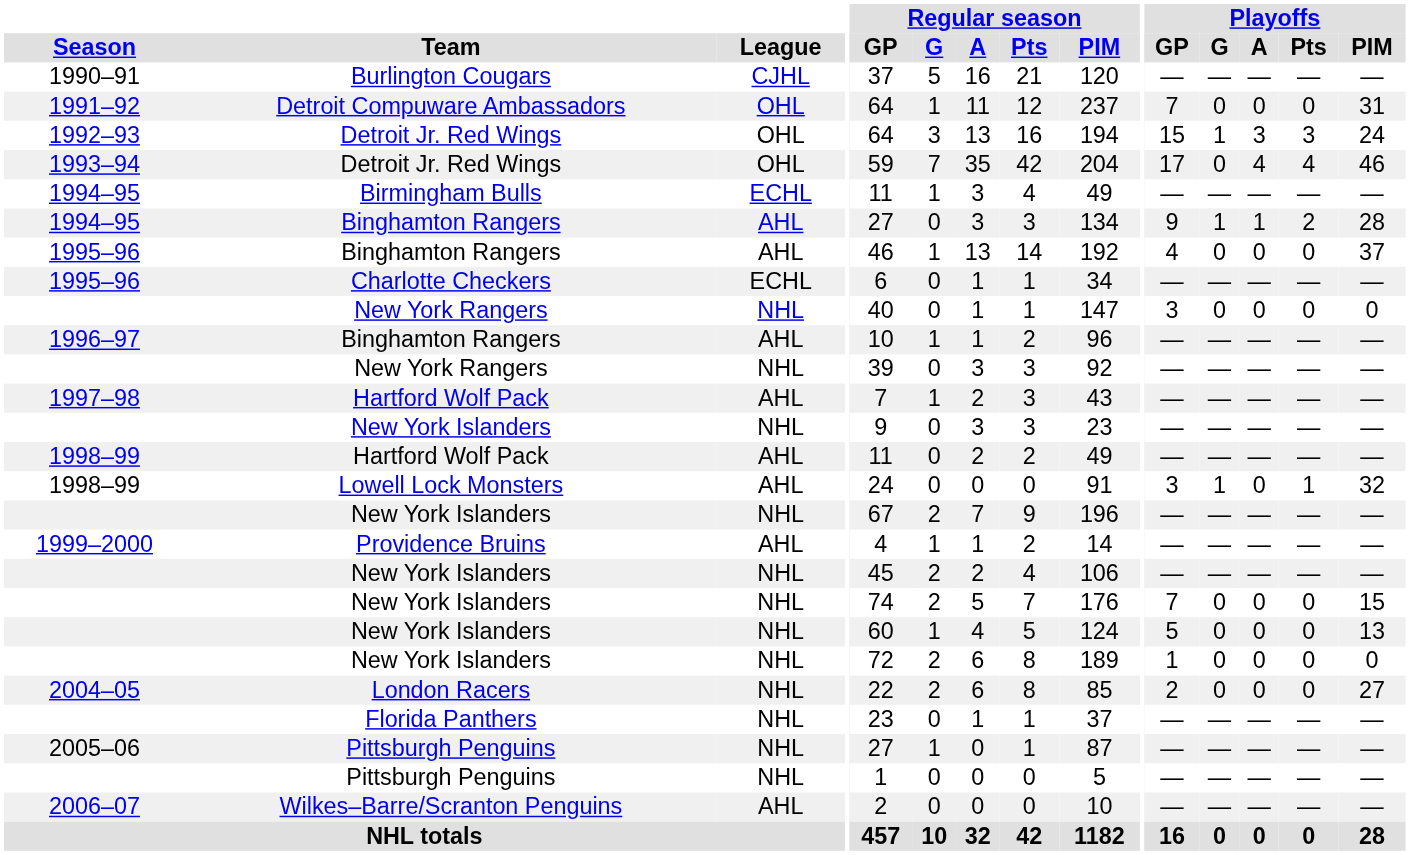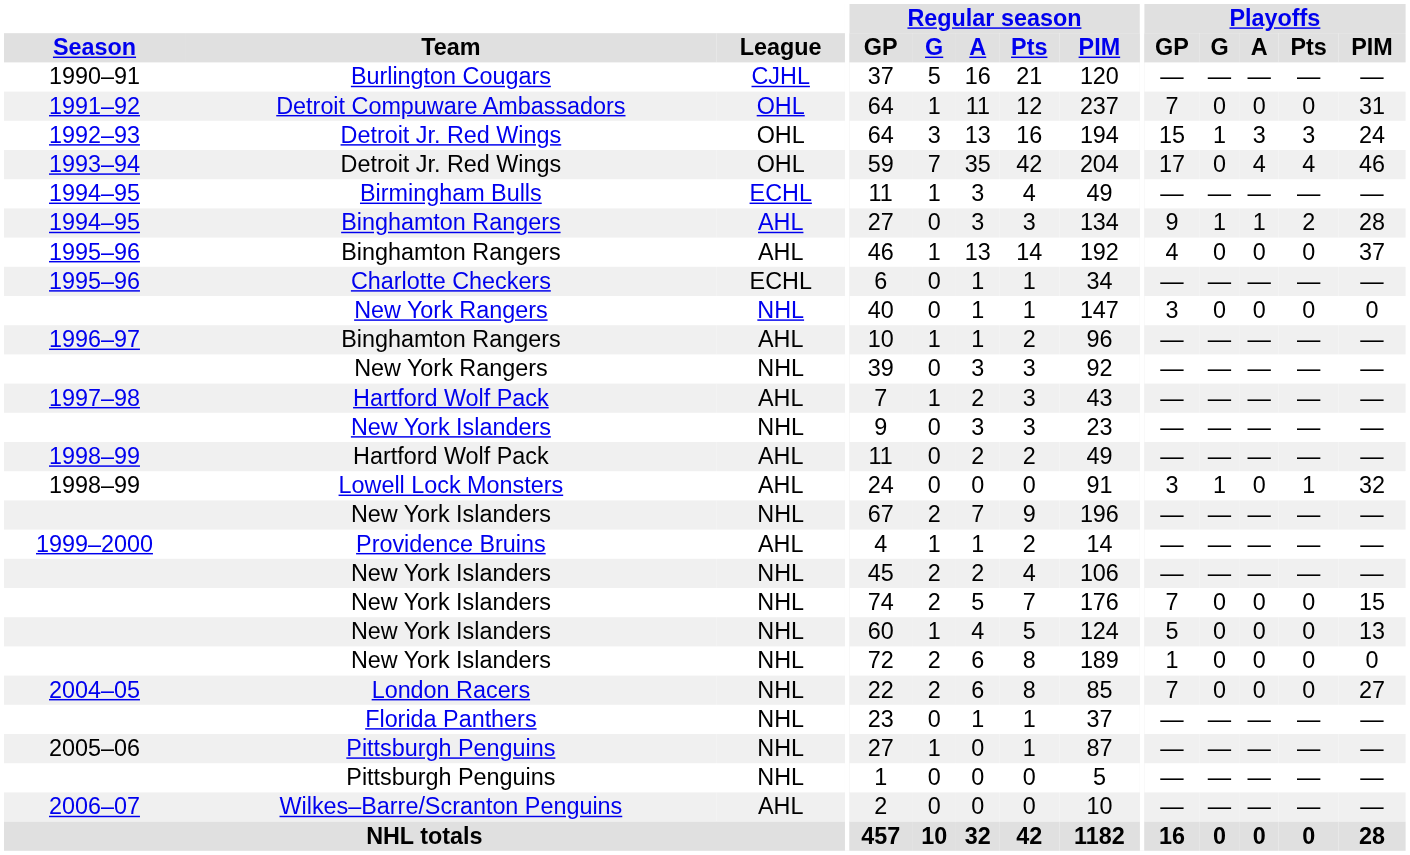 <table border="0" cellpadding="1" cellspacing="0" style="text-align:center; width:60em">
 <tr bgcolor="#e0e0e0">
 <th colspan="3" bgcolor="#ffffff"></th>
 <th rowspan="99" bgcolor="#ffffff"></th>
 <th colspan="5"><a href='#'>Regular season</a></th>
 <th rowspan="99" bgcolor="#ffffff"></th>
 <th colspan="5"><a href='#'>Playoffs</a></th>
 </tr>
 <tr bgcolor="#e0e0e0">
 <th><a href='#'>Season</a></th>
 <th>Team</th>
 <th>League</th>
 <th>GP</th>
 <th><a href='#'>G</a></th>
 <th><a href='#'>A</a></th>
 <th><a href='#'>Pts</a></th>
 <th><a href='#'>PIM</a></th>
 <th>GP</th>
 <th>G</th>
 <th>A</th>
 <th>Pts</th>
 <th>PIM</th>
 </tr>
 <tr>
 <td>1990–91</td>
 <td><a href='#'>Burlington Cougars</a></td>
 <td><a href='#'>CJHL</a></td>
 <td>37</td>
 <td>5</td>
 <td>16</td>
 <td>21</td>
 <td>120</td>
 <td>—</td>
 <td>—</td>
 <td>—</td>
 <td>—</td>
 <td>—</td>
 </tr>
 <tr bgcolor="#f0f0f0">
 <td><a href='#'>1991–92</a></td>
 <td><a href='#'>Detroit Compuware Ambassadors</a></td>
 <td><a href='#'>OHL</a></td>
 <td>64</td>
 <td>1</td>
 <td>11</td>
 <td>12</td>
 <td>237</td>
 <td>7</td>
 <td>0</td>
 <td>0</td>
 <td>0</td>
 <td>31</td>
 </tr>
 <tr>
 <td><a href='#'>1992–93</a></td>
 <td><a href='#'>Detroit Jr. Red Wings</a></td>
 <td>OHL</td>
 <td>64</td>
 <td>3</td>
 <td>13</td>
 <td>16</td>
 <td>194</td>
 <td>15</td>
 <td>1</td>
 <td>3</td>
 <td>3</td>
 <td>24</td>
 </tr>
 <tr bgcolor="#f0f0f0">
 <td><a href='#'>1993–94</a></td>
 <td>Detroit Jr. Red Wings</td>
 <td>OHL</td>
 <td>59</td>
 <td>7</td>
 <td>35</td>
 <td>42</td>
 <td>204</td>
 <td>17</td>
 <td>0</td>
 <td>4</td>
 <td>4</td>
 <td>46</td>
 </tr>
 <tr>
 <td><a href='#'>1994–95</a></td>
 <td><a href='#'>Birmingham Bulls</a></td>
 <td><a href='#'>ECHL</a></td>
 <td>11</td>
 <td>1</td>
 <td>3</td>
 <td>4</td>
 <td>49</td>
 <td>—</td>
 <td>—</td>
 <td>—</td>
 <td>—</td>
 <td>—</td>
 </tr>
 <tr bgcolor="#f0f0f0">
 <td><a href='#'>1994–95</a></td>
 <td><a href='#'>Binghamton Rangers</a></td>
 <td><a href='#'>AHL</a></td>
 <td>27</td>
 <td>0</td>
 <td>3</td>
 <td>3</td>
 <td>134</td>
 <td>9</td>
 <td>1</td>
 <td>1</td>
 <td>2</td>
 <td>28</td>
 </tr>
 <tr>
 <td><a href='#'>1995–96</a></td>
 <td>Binghamton Rangers</td>
 <td>AHL</td>
 <td>46</td>
 <td>1</td>
 <td>13</td>
 <td>14</td>
 <td>192</td>
 <td>4</td>
 <td>0</td>
 <td>0</td>
 <td>0</td>
 <td>37</td>
 </tr>
 <tr bgcolor="#f0f0f0">
 <td><a href='#'>1995–96</a></td>
 <td><a href='#'>Charlotte Checkers</a></td>
 <td>ECHL</td>
 <td>6</td>
 <td>0</td>
 <td>1</td>
 <td>1</td>
 <td>34</td>
 <td>—</td>
 <td>—</td>
 <td>—</td>
 <td>—</td>
 <td>—</td>
 </tr>
 <tr>
 <td></td>
 <td><a href='#'>New York Rangers</a></td>
 <td><a href='#'>NHL</a></td>
 <td>40</td>
 <td>0</td>
 <td>1</td>
 <td>1</td>
 <td>147</td>
 <td>3</td>
 <td>0</td>
 <td>0</td>
 <td>0</td>
 <td>0</td>
 </tr>
 <tr bgcolor="#f0f0f0">
 <td><a href='#'>1996–97</a></td>
 <td>Binghamton Rangers</td>
 <td>AHL</td>
 <td>10</td>
 <td>1</td>
 <td>1</td>
 <td>2</td>
 <td>96</td>
 <td>—</td>
 <td>—</td>
 <td>—</td>
 <td>—</td>
 <td>—</td>
 </tr>
 <tr>
 <td></td>
 <td>New York Rangers</td>
 <td>NHL</td>
 <td>39</td>
 <td>0</td>
 <td>3</td>
 <td>3</td>
 <td>92</td>
 <td>—</td>
 <td>—</td>
 <td>—</td>
 <td>—</td>
 <td>—</td>
 </tr>
 <tr bgcolor="#f0f0f0">
 <td><a href='#'>1997–98</a></td>
 <td><a href='#'>Hartford Wolf Pack</a></td>
 <td>AHL</td>
 <td>7</td>
 <td>1</td>
 <td>2</td>
 <td>3</td>
 <td>43</td>
 <td>—</td>
 <td>—</td>
 <td>—</td>
 <td>—</td>
 <td>—</td>
 </tr>
 <tr>
 <td></td>
 <td><a href='#'>New York Islanders</a></td>
 <td>NHL</td>
 <td>9</td>
 <td>0</td>
 <td>3</td>
 <td>3</td>
 <td>23</td>
 <td>—</td>
 <td>—</td>
 <td>—</td>
 <td>—</td>
 <td>—</td>
 </tr>
 <tr bgcolor="#f0f0f0">
 <td><a href='#'>1998–99</a></td>
 <td>Hartford Wolf Pack</td>
 <td>AHL</td>
 <td>11</td>
 <td>0</td>
 <td>2</td>
 <td>2</td>
 <td>49</td>
 <td>—</td>
 <td>—</td>
 <td>—</td>
 <td>—</td>
 <td>—</td>
 </tr>
 <tr>
 <td>1998–99</td>
 <td><a href='#'>Lowell Lock Monsters</a></td>
 <td>AHL</td>
 <td>24</td>
 <td>0</td>
 <td>0</td>
 <td>0</td>
 <td>91</td>
 <td>3</td>
 <td>1</td>
 <td>0</td>
 <td>1</td>
 <td>32</td>
 </tr>
 <tr bgcolor="#f0f0f0">
 <td></td>
 <td>New York Islanders</td>
 <td>NHL</td>
 <td>67</td>
 <td>2</td>
 <td>7</td>
 <td>9</td>
 <td>196</td>
 <td>—</td>
 <td>—</td>
 <td>—</td>
 <td>—</td>
 <td>—</td>
 </tr>
 <tr>
 <td><a href='#'>1999–2000</a></td>
 <td><a href='#'>Providence Bruins</a></td>
 <td>AHL</td>
 <td>4</td>
 <td>1</td>
 <td>1</td>
 <td>2</td>
 <td>14</td>
 <td>—</td>
 <td>—</td>
 <td>—</td>
 <td>—</td>
 <td>—</td>
 </tr>
 <tr bgcolor="#f0f0f0">
 <td></td>
 <td>New York Islanders</td>
 <td>NHL</td>
 <td>45</td>
 <td>2</td>
 <td>2</td>
 <td>4</td>
 <td>106</td>
 <td>—</td>
 <td>—</td>
 <td>—</td>
 <td>—</td>
 <td>—</td>
 </tr>
 <tr>
 <td></td>
 <td>New York Islanders</td>
 <td>NHL</td>
 <td>74</td>
 <td>2</td>
 <td>5</td>
 <td>7</td>
 <td>176</td>
 <td>7</td>
 <td>0</td>
 <td>0</td>
 <td>0</td>
 <td>15</td>
 </tr>
 <tr bgcolor="#f0f0f0">
 <td></td>
 <td>New York Islanders</td>
 <td>NHL</td>
 <td>60</td>
 <td>1</td>
 <td>4</td>
 <td>5</td>
 <td>124</td>
 <td>5</td>
 <td>0</td>
 <td>0</td>
 <td>0</td>
 <td>13</td>
 </tr>
 <tr>
 <td></td>
 <td>New York Islanders</td>
 <td>NHL</td>
 <td>72</td>
 <td>2</td>
 <td>6</td>
 <td>8</td>
 <td>189</td>
 <td>1</td>
 <td>0</td>
 <td>0</td>
 <td>0</td>
 <td>0</td>
 </tr>
 <tr bgcolor="#f0f0f0">
 <td><a href='#'>2004–05</a></td>
 <td><a href='#'>London Racers</a></td>
 <td>NHL</td>
 <td>22</td>
 <td>2</td>
 <td>6</td>
 <td>8</td>
 <td>85</td>
-<td>2</td>
+<td>7</td>
 <td>0</td>
 <td>0</td>
 <td>0</td>
 <td>27</td>
 </tr>
 <tr>
 <td></td>
 <td><a href='#'>Florida Panthers</a></td>
 <td>NHL</td>
 <td>23</td>
 <td>0</td>
 <td>1</td>
 <td>1</td>
 <td>37</td>
 <td>—</td>
 <td>—</td>
 <td>—</td>
 <td>—</td>
 <td>—</td>
 </tr>
 <tr bgcolor="#f0f0f0">
 <td>2005–06</td>
 <td><a href='#'>Pittsburgh Penguins</a></td>
 <td>NHL</td>
 <td>27</td>
 <td>1</td>
 <td>0</td>
 <td>1</td>
 <td>87</td>
 <td>—</td>
 <td>—</td>
 <td>—</td>
 <td>—</td>
 <td>—</td>
 </tr>
 <tr>
 <td></td>
 <td>Pittsburgh Penguins</td>
 <td>NHL</td>
 <td>1</td>
 <td>0</td>
 <td>0</td>
 <td>0</td>
 <td>5</td>
 <td>—</td>
 <td>—</td>
 <td>—</td>
 <td>—</td>
 <td>—</td>
 </tr>
 <tr bgcolor="#f0f0f0">
 <td><a href='#'>2006–07</a></td>
 <td><a href='#'>Wilkes–Barre/Scranton Penguins</a></td>
 <td>AHL</td>
 <td>2</td>
 <td>0</td>
 <td>0</td>
 <td>0</td>
 <td>10</td>
 <td>—</td>
 <td>—</td>
 <td>—</td>
 <td>—</td>
 <td>—</td>
 </tr>
 <tr bgcolor="#e0e0e0">
 <th colspan="3">NHL totals</th>
 <th>457</th>
 <th>10</th>
 <th>32</th>
 <th>42</th>
 <th>1182</th>
 <th>16</th>
 <th>0</th>
 <th>0</th>
 <th>0</th>
 <th>28</th>
 </tr>
 </table>
